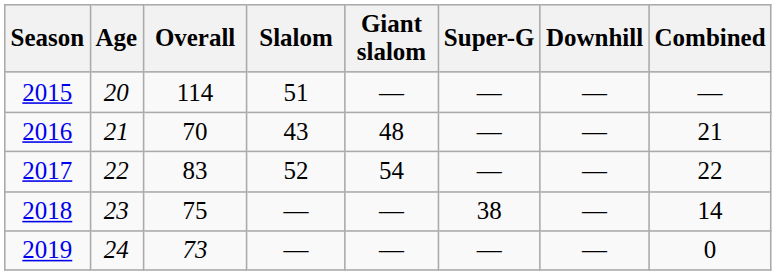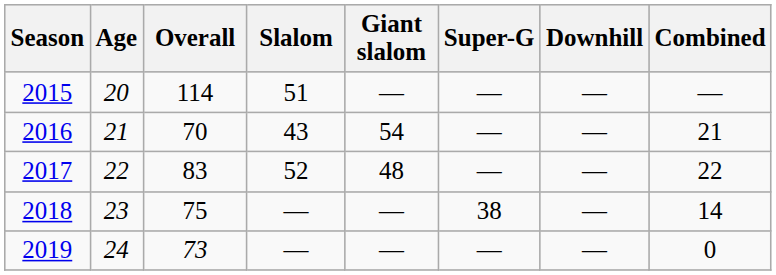 <table class=wikitable style="text-align:center">
 <tr>
 <th>Season</th>
 <th>Age</th>
 <th> Overall </th>
 <th> Slalom </th>
 <th>Giant<br> slalom </th>
 <th>Super-G</th>
 <th>Downhill</th>
 <th>Combined</th>
 </tr>
 <tr>
 <td><a href='#'>2015</a></td>
 <td><em>20</em></td>
 <td>114</td>
 <td>51</td>
 <td>—</td>
 <td>—</td>
 <td>—</td>
 <td>—</td>
 </tr>
 <tr>
 <td><a href='#'>2016</a></td>
 <td><em>21</em></td>
 <td>70</td>
 <td>43</td>
-<td>48</td>
+<td>54</td>
 <td>—</td>
 <td>—</td>
 <td>21</td>
 </tr>
 <tr>
 <td><a href='#'>2017</a></td>
 <td><em>22</em></td>
 <td>83</td>
 <td>52</td>
-<td>54</td>
+<td>48</td>
 <td>—</td>
 <td>—</td>
 <td>22</td>
 </tr>
 <tr>
 <td><a href='#'>2018</a></td>
 <td><em>23</em></td>
 <td>75</td>
 <td>—</td>
 <td>—</td>
 <td>38</td>
 <td>—</td>
 <td>14</td>
 </tr>
 <tr>
 <td><a href='#'>2019</a></td>
 <td><em>24</em></td>
 <td><em>73</em></td>
 <td>—</td>
 <td>—</td>
 <td>—</td>
 <td>—</td>
 <td>0</td>
 </tr>
 </table>
